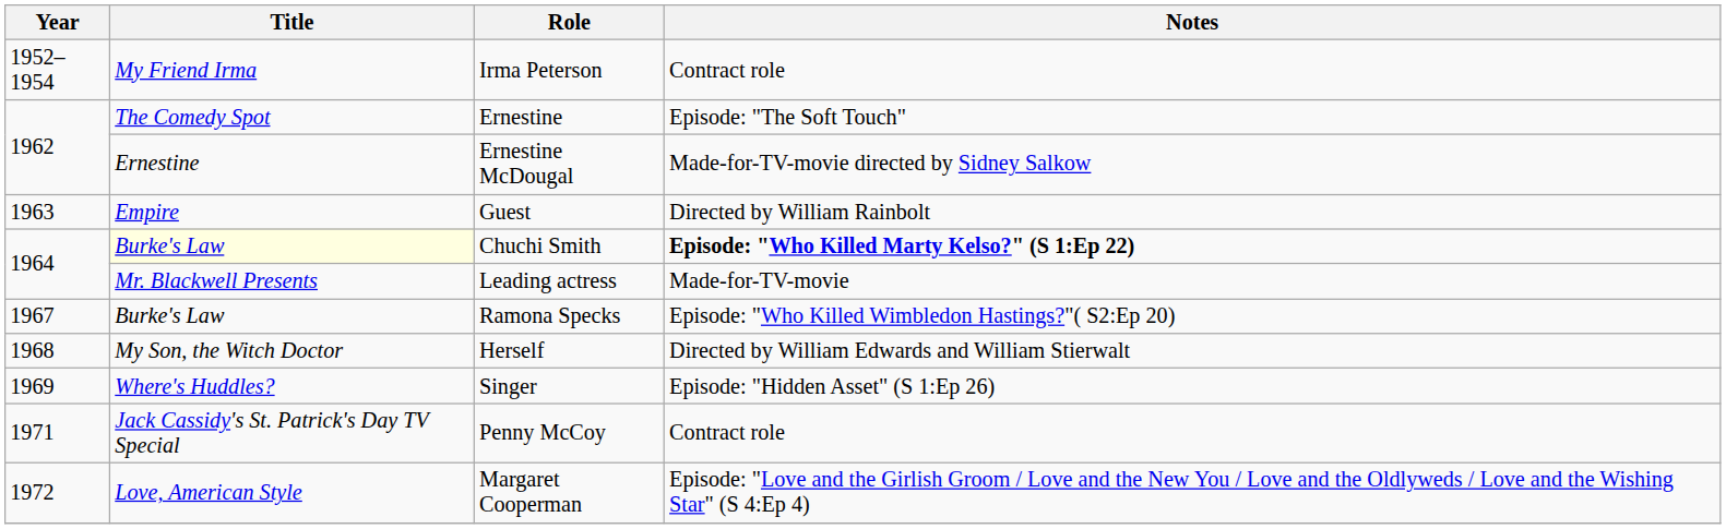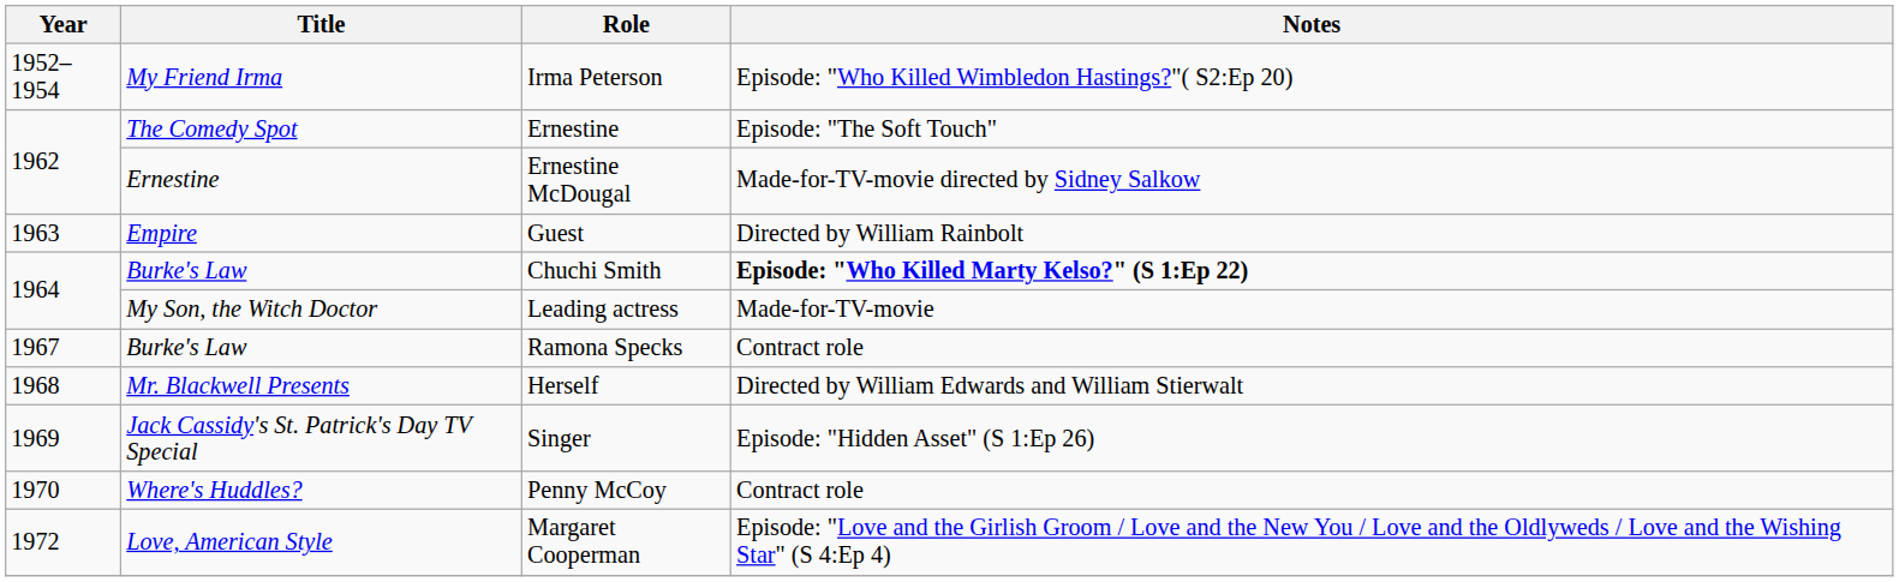 <table class="wikitable sortable">
 <tr>
 <th>Year</th>
 <th>Title</th>
 <th>Role</th>
 <th class="unsortable">Notes</th>
 </tr>
 <tr>
 <td>1952–1954</td>
 <td><em><a href='#'>My Friend Irma</a></em></td>
 <td>Irma Peterson</td>
-<td>Contract role</td>
+<td>Episode: "<a href='#'>Who Killed Wimbledon Hastings?</a>"( S2:Ep 20)</td>
 </tr>
 <tr>
 <td rowspan="2">1962</td>
 <td><em><a href='#'>The Comedy Spot</a></em></td>
 <td>Ernestine</td>
 <td>Episode: "The Soft Touch"</td>
 </tr>
 <tr>
 <td><em>Ernestine</em></td>
 <td>Ernestine McDougal</td>
 <td>Made-for-TV-movie directed by <a href='#'>Sidney Salkow</a></td>
 </tr>
 <tr>
 <td>1963</td>
 <td><em><a href='#'>Empire</a></em></td>
 <td>Guest</td>
 <td>Directed by William Rainbolt</td>
 </tr>
 <tr>
 <td rowspan="2">1964</td>
-<td style="background: lightyellow;"><em><a href='#'>Burke's Law</a></em></td>
+<td><em><a href='#'>Burke's Law</a></em></td>
 <td>Chuchi Smith</td>
 <td><strong>Episode: "<a href='#'>Who Killed Marty Kelso?</a>" (S 1:Ep 22)</strong></td>
 </tr>
 <tr>
-<td><em><a href='#'>Mr. Blackwell Presents</a></em></td>
+<td><em>My Son, the Witch Doctor</em></td>
 <td>Leading actress</td>
 <td>Made-for-TV-movie</td>
 </tr>
 <tr>
 <td>1967</td>
 <td><em>Burke's Law</em></td>
 <td>Ramona Specks</td>
-<td>Episode: "<a href='#'>Who Killed Wimbledon Hastings?</a>"( S2:Ep 20)</td>
+<td>Contract role</td>
 </tr>
 <tr>
 <td>1968</td>
-<td><em>My Son, the Witch Doctor</em></td>
+<td><em><a href='#'>Mr. Blackwell Presents</a></em></td>
 <td>Herself</td>
 <td>Directed by William Edwards and William Stierwalt</td>
 </tr>
 <tr>
 <td>1969</td>
-<td><em><a href='#'>Where's Huddles?</a></em></td>
+<td><em><a href='#'>Jack Cassidy</a>'s St. Patrick's Day TV Special</em></td>
 <td>Singer</td>
 <td>Episode: "Hidden Asset" (S 1:Ep 26)</td>
 </tr>
 <tr>
-<td>1971</td>
-<td><em><a href='#'>Jack Cassidy</a>'s St. Patrick's Day TV Special</em></td>
+<td>1970</td>
+<td><em><a href='#'>Where's Huddles?</a></em></td>
 <td>Penny McCoy</td>
 <td>Contract role</td>
 </tr>
 <tr>
 <td>1972</td>
 <td><em><a href='#'>Love, American Style</a></em></td>
 <td>Margaret Cooperman</td>
 <td>Episode: "<a href='#'>Love and the Girlish Groom / Love and the New You / Love and the Oldlyweds / Love and the Wishing Star</a>" (S 4:Ep 4)</td>
 </tr>
 <tr>
 </tr>
 </table>
